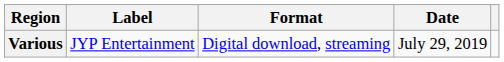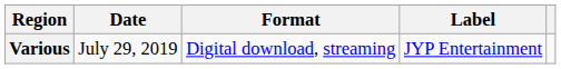 <table class="wikitable plainrowheaders">
 <tr>
 <th>Region</th>
+<th>Date</th>
+<th>Format</th>
 <th>Label</th>
-<th>Format</th>
-<th>Date</th>
 <th></th>
 </tr>
 <tr>
 <th scope="row">Various</th>
+<td>July 29, 2019</td>
+<td><a href='#'>Digital download</a>, <a href='#'>streaming</a></td>
 <td><a href='#'>JYP Entertainment</a></td>
-<td><a href='#'>Digital download</a>, <a href='#'>streaming</a></td>
-<td>July 29, 2019</td>
 <td></td>
 </tr>
 </table>
